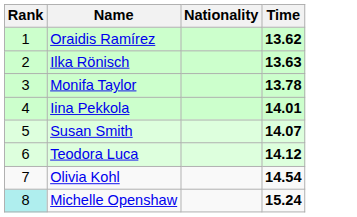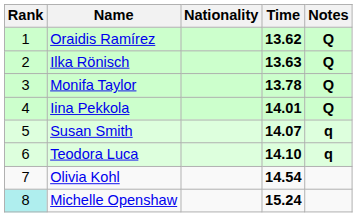 <table class="wikitable sortable" style="text-align:center">
 <tr>
 <th>Rank</th>
 <th>Name</th>
 <th>Nationality</th>
 <th>Time</th>
+<th>Notes</th>
 </tr>
 <tr bgcolor=ccffcc>
 <td>1</td>
 <td align=left><a href='#'>Oraidis Ramírez</a></td>
 <td align=left></td>
 <td><strong>13.62</strong></td>
+<td><strong>Q</strong></td>
 </tr>
 <tr bgcolor=ccffcc>
 <td>2</td>
 <td align=left><a href='#'>Ilka Rönisch</a></td>
 <td align=left></td>
 <td><strong>13.63</strong></td>
+<td><strong>Q</strong></td>
 </tr>
 <tr bgcolor=ccffcc>
 <td>3</td>
 <td align=left><a href='#'>Monifa Taylor</a></td>
 <td align=left></td>
 <td><strong>13.78</strong></td>
+<td><strong>Q</strong></td>
 </tr>
 <tr bgcolor=ccffcc>
 <td>4</td>
 <td align=left><a href='#'>Iina Pekkola</a></td>
 <td align=left></td>
 <td><strong>14.01</strong></td>
+<td><strong>Q</strong></td>
 </tr>
 <tr bgcolor=ddffdd>
 <td>5</td>
 <td align=left><a href='#'>Susan Smith</a></td>
 <td align=left></td>
 <td><strong>14.07</strong></td>
+<td><strong>q</strong></td>
 </tr>
 <tr bgcolor=ddffdd>
 <td>6</td>
 <td align=left><a href='#'>Teodora Luca</a></td>
 <td align=left></td>
-<td><strong>14.12</strong></td>
+<td><strong>14.10</strong></td>
+<td><strong>q</strong></td>
 </tr>
 <tr>
 <td>7</td>
 <td align=left><a href='#'>Olivia Kohl</a></td>
 <td align=left></td>
 <td><strong>14.54</strong></td>
+<td></td>
 </tr>
 <tr>
 <td style="background: paleturquoise;">8</td>
 <td align=left><a href='#'>Michelle Openshaw</a></td>
 <td align=left></td>
 <td><strong>15.24</strong></td>
+<td></td>
 </tr>
 </table>
